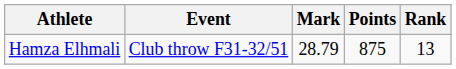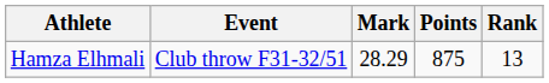 <table class="wikitable" style="font-size:90%">
 <tr>
 <th>Athlete</th>
 <th>Event</th>
 <th>Mark</th>
 <th>Points</th>
 <th>Rank</th>
 </tr>
 <tr align=center>
 <td align=left><a href='#'>Hamza Elhmali</a></td>
 <td align=left><a href='#'>Club throw F31-32/51</a></td>
-<td>28.79</td>
+<td>28.29</td>
 <td>875</td>
 <td>13</td>
 </tr>
 </table>
